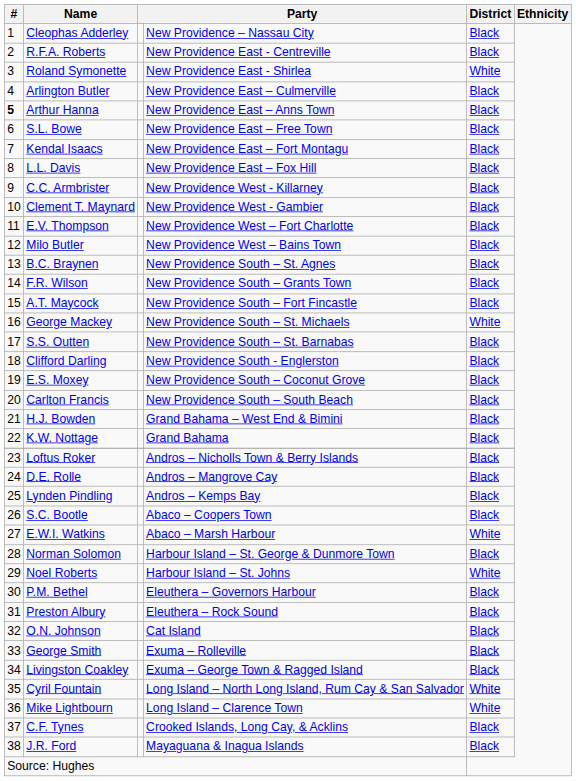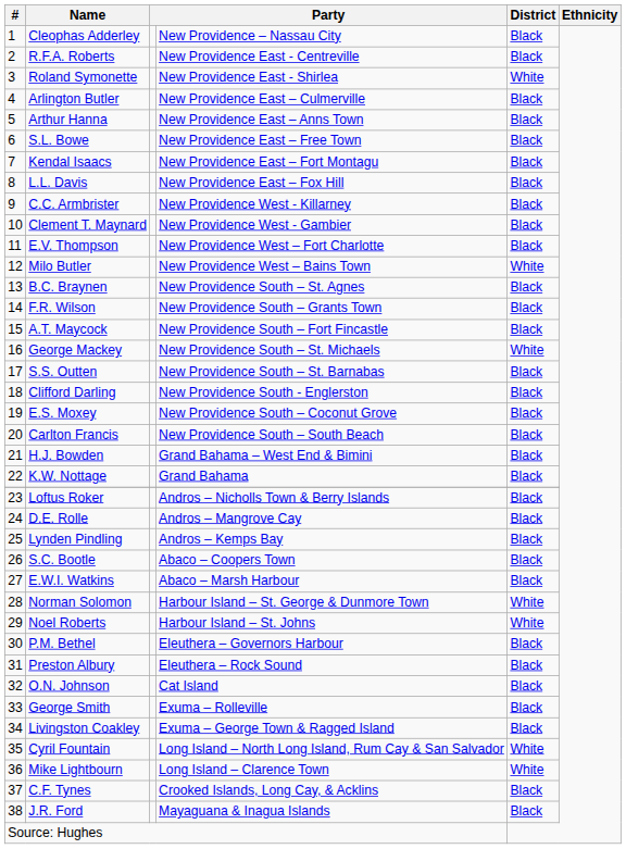 <table class="sortable wikitable">
 <tr>
 <th>#</th>
 <th>Name</th>
 <th colspan=2>Party</th>
 <th>District</th>
 <th>Ethnicity</th>
 </tr>
 <tr>
 <td>1</td>
 <td><a href='#'>Cleophas Adderley</a></td>
 <td></td>
 <td><a href='#'>New Providence – Nassau City</a></td>
 <td><a href='#'>Black</a></td>
 </tr>
 <tr>
 <td>2</td>
 <td><a href='#'>R.F.A. Roberts</a></td>
 <td></td>
 <td><a href='#'>New Providence East - Centreville</a></td>
 <td><a href='#'>Black</a></td>
 </tr>
 <tr>
 <td>3</td>
 <td><a href='#'>Roland Symonette</a></td>
 <td></td>
 <td><a href='#'>New Providence East - Shirlea</a></td>
 <td><a href='#'>White</a></td>
 </tr>
 <tr>
 <td>4</td>
 <td><a href='#'>Arlington Butler</a></td>
 <td></td>
 <td><a href='#'>New Providence East – Culmerville</a></td>
 <td><a href='#'>Black</a></td>
 </tr>
 <tr>
-<td><strong>5</strong></td>
+<td>5</td>
 <td><a href='#'>Arthur Hanna</a></td>
 <td></td>
 <td><a href='#'>New Providence East – Anns Town</a></td>
 <td><a href='#'>Black</a></td>
 </tr>
 <tr>
 <td>6</td>
 <td><a href='#'>S.L. Bowe</a></td>
 <td></td>
 <td><a href='#'>New Providence East – Free Town</a></td>
 <td><a href='#'>Black</a></td>
 </tr>
 <tr>
 <td>7</td>
 <td><a href='#'>Kendal Isaacs</a></td>
 <td></td>
 <td><a href='#'>New Providence East – Fort Montagu</a></td>
 <td><a href='#'>Black</a></td>
 </tr>
 <tr>
 <td>8</td>
 <td><a href='#'>L.L. Davis</a></td>
 <td></td>
 <td><a href='#'>New Providence East – Fox Hill</a></td>
 <td><a href='#'>Black</a></td>
 </tr>
 <tr>
 <td>9</td>
 <td><a href='#'>C.C. Armbrister</a></td>
 <td></td>
 <td><a href='#'>New Providence West - Killarney</a></td>
 <td><a href='#'>Black</a></td>
 </tr>
 <tr>
 <td>10</td>
 <td><a href='#'>Clement T. Maynard</a></td>
 <td></td>
 <td><a href='#'>New Providence West - Gambier</a></td>
 <td><a href='#'>Black</a></td>
 </tr>
 <tr>
 <td>11</td>
 <td><a href='#'>E.V. Thompson</a></td>
 <td></td>
 <td><a href='#'>New Providence West – Fort Charlotte</a></td>
 <td><a href='#'>Black</a></td>
 </tr>
 <tr>
 <td>12</td>
 <td><a href='#'>Milo Butler</a></td>
 <td></td>
 <td><a href='#'>New Providence West – Bains Town</a></td>
-<td><a href='#'>Black</a></td>
+<td><a href='#'>White</a></td>
 </tr>
 <tr>
 <td>13</td>
 <td><a href='#'>B.C. Braynen</a></td>
 <td></td>
 <td><a href='#'>New Providence South – St. Agnes</a></td>
 <td><a href='#'>Black</a></td>
 </tr>
 <tr>
 <td>14</td>
 <td><a href='#'>F.R. Wilson</a></td>
 <td></td>
 <td><a href='#'>New Providence South – Grants Town</a></td>
 <td><a href='#'>Black</a></td>
 </tr>
 <tr>
 <td>15</td>
 <td><a href='#'>A.T. Maycock</a></td>
 <td></td>
 <td><a href='#'>New Providence South – Fort Fincastle</a></td>
 <td><a href='#'>Black</a></td>
 </tr>
 <tr>
 <td>16</td>
 <td><a href='#'>George Mackey</a></td>
 <td></td>
 <td><a href='#'>New Providence South – St. Michaels</a></td>
 <td><a href='#'>White</a></td>
 </tr>
 <tr>
 <td>17</td>
 <td><a href='#'>S.S. Outten</a></td>
 <td></td>
 <td><a href='#'>New Providence South – St. Barnabas</a></td>
 <td><a href='#'>Black</a></td>
 </tr>
 <tr>
 <td>18</td>
 <td><a href='#'>Clifford Darling</a></td>
 <td></td>
 <td><a href='#'>New Providence South - Englerston</a></td>
 <td><a href='#'>Black</a></td>
 </tr>
 <tr>
 <td>19</td>
 <td><a href='#'>E.S. Moxey</a></td>
 <td></td>
 <td><a href='#'>New Providence South – Coconut Grove</a></td>
 <td><a href='#'>Black</a></td>
 </tr>
 <tr>
 <td>20</td>
 <td><a href='#'>Carlton Francis</a></td>
 <td></td>
 <td><a href='#'>New Providence South – South Beach</a></td>
 <td><a href='#'>Black</a></td>
 </tr>
 <tr>
 <td>21</td>
 <td><a href='#'>H.J. Bowden</a></td>
 <td></td>
 <td><a href='#'>Grand Bahama – West End & Bimini</a></td>
 <td><a href='#'>Black</a></td>
 </tr>
 <tr>
 <td>22</td>
 <td><a href='#'>K.W. Nottage</a></td>
 <td></td>
 <td><a href='#'>Grand Bahama</a></td>
 <td><a href='#'>Black</a></td>
 </tr>
 <tr>
 </tr>
 <tr>
 <td>23</td>
 <td><a href='#'>Loftus Roker</a></td>
 <td></td>
 <td><a href='#'>Andros – Nicholls Town & Berry Islands</a></td>
 <td><a href='#'>Black</a></td>
 </tr>
 <tr>
 <td>24</td>
 <td><a href='#'>D.E. Rolle</a></td>
 <td></td>
 <td><a href='#'>Andros – Mangrove Cay</a></td>
 <td><a href='#'>Black</a></td>
 </tr>
 <tr>
 <td>25</td>
 <td><a href='#'>Lynden Pindling</a></td>
 <td></td>
 <td><a href='#'>Andros – Kemps Bay</a></td>
 <td><a href='#'>Black</a></td>
 </tr>
 <tr>
 <td>26</td>
 <td><a href='#'>S.C. Bootle</a></td>
 <td></td>
 <td><a href='#'>Abaco – Coopers Town</a></td>
 <td><a href='#'>Black</a></td>
 </tr>
 <tr>
 <td>27</td>
 <td><a href='#'>E.W.I. Watkins</a></td>
 <td></td>
 <td><a href='#'>Abaco – Marsh Harbour</a></td>
-<td><a href='#'>White</a></td>
+<td><a href='#'>Black</a></td>
 </tr>
 <tr>
 <td>28</td>
 <td><a href='#'>Norman Solomon</a></td>
 <td></td>
 <td><a href='#'>Harbour Island – St. George & Dunmore Town</a></td>
-<td><a href='#'>Black</a></td>
+<td><a href='#'>White</a></td>
 </tr>
 <tr>
 <td>29</td>
 <td><a href='#'>Noel Roberts</a></td>
 <td></td>
 <td><a href='#'>Harbour Island – St. Johns</a></td>
 <td><a href='#'>White</a></td>
 </tr>
 <tr>
 <td>30</td>
 <td><a href='#'>P.M. Bethel</a></td>
 <td></td>
 <td><a href='#'>Eleuthera – Governors Harbour</a></td>
 <td><a href='#'>Black</a></td>
 </tr>
 <tr>
 <td>31</td>
 <td><a href='#'>Preston Albury</a></td>
 <td></td>
 <td><a href='#'>Eleuthera – Rock Sound</a></td>
 <td><a href='#'>Black</a></td>
 </tr>
 <tr>
 <td>32</td>
 <td><a href='#'>O.N. Johnson</a></td>
 <td></td>
 <td><a href='#'>Cat Island</a></td>
 <td><a href='#'>Black</a></td>
 </tr>
 <tr>
 <td>33</td>
 <td><a href='#'>George Smith</a></td>
 <td></td>
 <td><a href='#'>Exuma – Rolleville</a></td>
 <td><a href='#'>Black</a></td>
 </tr>
 <tr>
 <td>34</td>
 <td><a href='#'>Livingston Coakley</a></td>
 <td></td>
 <td><a href='#'>Exuma – George Town & Ragged Island</a></td>
 <td><a href='#'>Black</a></td>
 </tr>
 <tr>
 <td>35</td>
 <td><a href='#'>Cyril Fountain</a></td>
 <td></td>
 <td><a href='#'>Long Island – North Long Island, Rum Cay & San Salvador</a></td>
 <td><a href='#'>White</a></td>
 </tr>
 <tr>
 <td>36</td>
 <td><a href='#'>Mike Lightbourn</a></td>
 <td></td>
 <td><a href='#'>Long Island – Clarence Town</a></td>
 <td><a href='#'>White</a></td>
 </tr>
 <tr>
 <td>37</td>
 <td><a href='#'>C.F. Tynes</a></td>
 <td></td>
 <td><a href='#'>Crooked Islands, Long Cay, & Acklins</a></td>
 <td><a href='#'>Black</a></td>
 </tr>
 <tr>
 <td>38</td>
 <td><a href='#'>J.R. Ford</a></td>
 <td></td>
 <td><a href='#'>Mayaguana & Inagua Islands</a></td>
 <td><a href='#'>Black</a></td>
 </tr>
 <tr>
 <td align=left colspan=4>Source: Hughes</td>
 </tr>
 </table>
